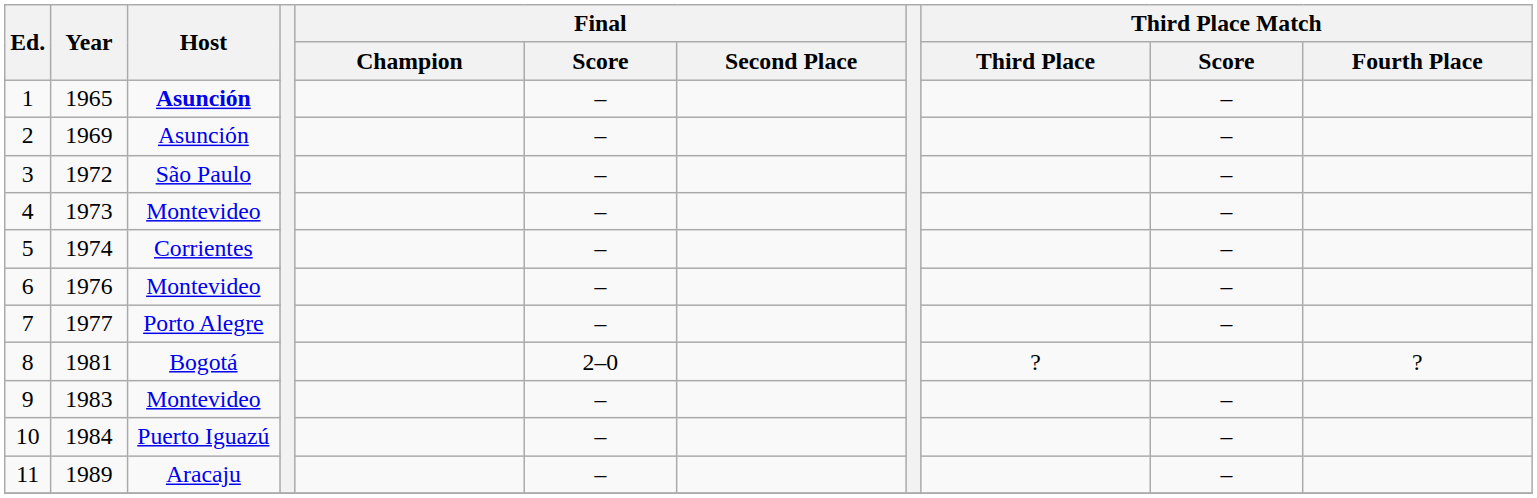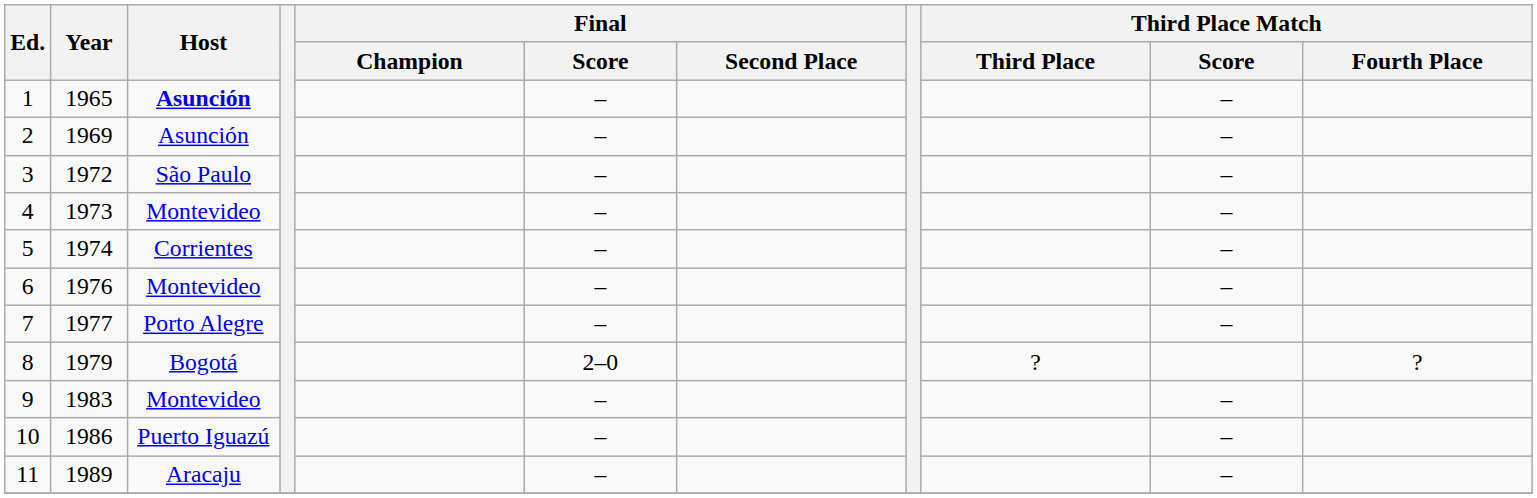 <table class= "wikitable"; font-size:90%;" style="text-align:center; width: %">
 <tr>
 <th rowspan=2 width= %>Ed.</th>
 <th rowspan=2 width=5%>Year</th>
 <th rowspan=2 width=10%>Host</th>
 <th width=1% rowspan=13 bgcolor=ffffff></th>
 <th colspan=3>Final</th>
 <th width=1% rowspan=13 bgcolor=ffffff></th>
 <th colspan=3>Third Place Match</th>
 </tr>
 <tr bgcolor=#EFEFEF>
 <th width=15%>Champion</th>
 <th width=10%>Score</th>
 <th width=15%>Second Place</th>
 <th width=15%>Third Place</th>
 <th width=10%>Score</th>
 <th width=15%>Fourth Place</th>
 </tr>
 <tr>
 <td>1</td>
 <td>1965</td>
 <td><strong><a href='#'>Asunción</a></strong></td>
 <td><strong></strong></td>
 <td>– </td>
 <td></td>
 <td></td>
 <td>– </td>
 <td></td>
 </tr>
 <tr>
 <td>2</td>
 <td>1969</td>
 <td><a href='#'>Asunción</a></td>
 <td><strong></strong></td>
 <td>– </td>
 <td></td>
 <td></td>
 <td>– </td>
 <td></td>
 </tr>
 <tr>
 <td>3</td>
 <td>1972</td>
 <td><a href='#'>São Paulo</a></td>
 <td><strong></strong></td>
 <td>– </td>
 <td></td>
 <td></td>
 <td>– </td>
 <td></td>
 </tr>
 <tr>
 <td>4</td>
 <td>1973</td>
 <td><a href='#'>Montevideo</a></td>
 <td><strong></strong></td>
 <td>– </td>
 <td></td>
 <td></td>
 <td>– </td>
 <td></td>
 </tr>
 <tr>
 <td>5</td>
 <td>1974</td>
 <td><a href='#'>Corrientes</a></td>
 <td><strong></strong></td>
 <td>– </td>
 <td></td>
 <td></td>
 <td>– </td>
 <td></td>
 </tr>
 <tr>
 <td>6</td>
 <td>1976</td>
 <td><a href='#'>Montevideo</a></td>
 <td><strong></strong></td>
 <td>– </td>
 <td></td>
 <td></td>
 <td>– </td>
 <td></td>
 </tr>
 <tr>
 <td>7</td>
 <td>1977</td>
 <td><a href='#'>Porto Alegre</a></td>
 <td><strong></strong></td>
 <td>– </td>
 <td></td>
 <td></td>
 <td>– </td>
 <td></td>
 </tr>
 <tr>
 <td>8</td>
-<td>1981</td>
+<td>1979</td>
 <td><a href='#'>Bogotá</a></td>
 <td><strong></strong></td>
 <td>2–0</td>
 <td></td>
 <td>?</td>
 <td></td>
 <td>?</td>
 </tr>
 <tr>
 <td>9</td>
 <td>1983</td>
 <td><a href='#'>Montevideo</a></td>
 <td><strong></strong></td>
 <td>– </td>
 <td></td>
 <td></td>
 <td>– </td>
 <td></td>
 </tr>
 <tr>
 <td>10</td>
-<td>1984</td>
+<td>1986</td>
 <td><a href='#'>Puerto Iguazú</a></td>
 <td><strong></strong></td>
 <td>– </td>
 <td></td>
 <td></td>
 <td>– </td>
 <td></td>
 </tr>
 <tr>
 <td>11</td>
 <td>1989</td>
 <td><a href='#'>Aracaju</a></td>
 <td><strong></strong></td>
 <td>– </td>
 <td></td>
 <td></td>
 <td>– </td>
 <td></td>
 </tr>
 <tr>
 </tr>
 </table>
